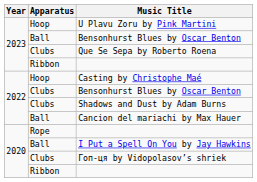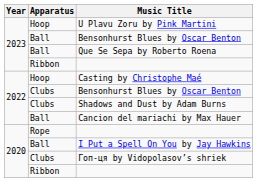 <table class="wikitable">
 <tr>
 <th>Year</th>
 <th>Apparatus</th>
 <th>Music Title</th>
 </tr>
 <tr>
 <td rowspan="4">2023</td>
 <td>Hoop</td>
 <td>U Plavu Zoru by <a href='#'>Pink Martini</a></td>
 </tr>
 <tr>
 <td>Ball</td>
 <td>Bensonhurst Blues by <a href='#'>Oscar Benton</a></td>
 </tr>
 <tr>
-<td>Clubs</td>
+<td>Ball</td>
 <td>Que Se Sepa by Roberto Roena</td>
 </tr>
 <tr>
 <td>Ribbon</td>
 <td></td>
 </tr>
 <tr>
 <td rowspan="4">2022</td>
 <td>Hoop</td>
 <td>Casting by <a href='#'>Christophe Maé</a></td>
 </tr>
 <tr>
 <td>Clubs</td>
 <td>Bensonhurst Blues by <a href='#'>Oscar Benton</a></td>
 </tr>
 <tr>
 <td>Clubs</td>
 <td>Shadows and Dust by Adam Burns</td>
 </tr>
 <tr>
 <td>Ball</td>
 <td>Cancion del mariachi by Max Hauer</td>
 </tr>
 <tr>
 <td rowspan="4">2020</td>
 <td>Rope</td>
 <td></td>
 </tr>
 <tr>
 <td>Ball</td>
 <td><a href='#'>I Put a Spell On You</a> by <a href='#'>Jay Hawkins</a></td>
 </tr>
 <tr>
 <td>Clubs</td>
 <td>Гоп-ця by Vidopolasov’s shriek</td>
 </tr>
 <tr>
 <td>Ribbon</td>
 <td></td>
 </tr>
 </table>
